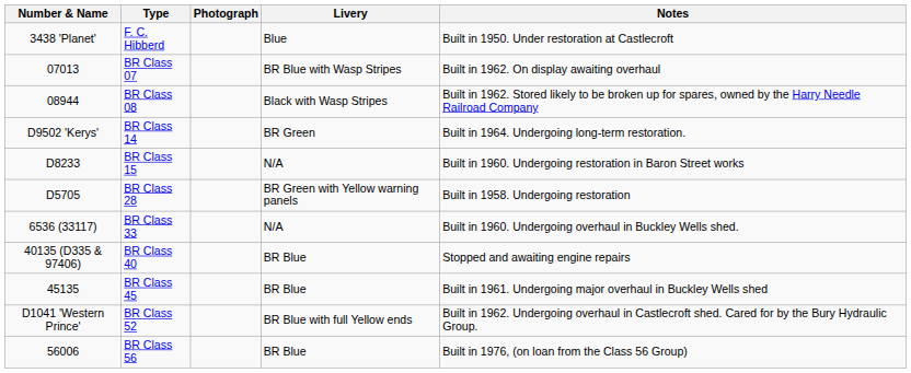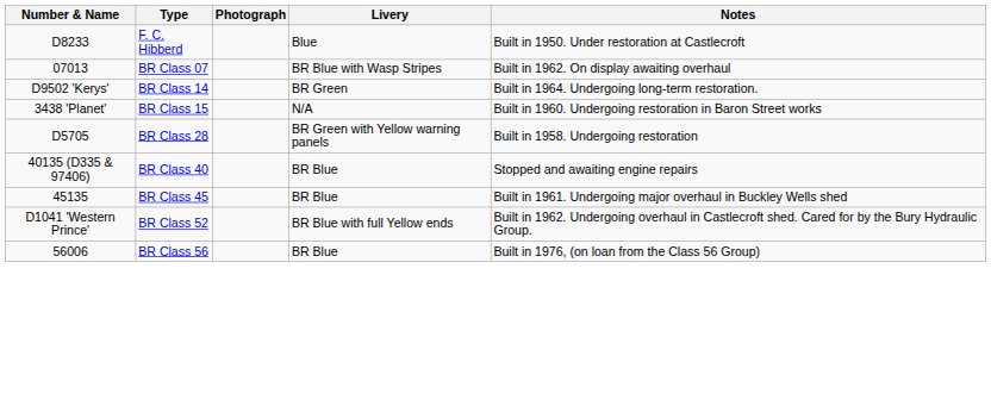 <table class="wikitable">
 <tr>
 <th>Number & Name</th>
 <th>Type</th>
 <th>Photograph</th>
 <th>Livery</th>
 <th>Notes</th>
 </tr>
 <tr>
-<td align="center">3438 'Planet'</td>
+<td align="center">D8233</td>
 <td><a href='#'>F. C. Hibberd</a></td>
 <td></td>
 <td>Blue</td>
 <td>Built in 1950. Under restoration at Castlecroft</td>
 </tr>
 <tr>
 <td align="center">07013</td>
 <td><a href='#'>BR Class 07</a></td>
 <td></td>
 <td>BR Blue with Wasp Stripes</td>
 <td>Built in 1962. On display awaiting overhaul</td>
 </tr>
 <tr>
-<td align="center">08944</td>
-<td><a href='#'>BR Class 08</a></td>
-<td></td>
-<td>Black with Wasp Stripes</td>
-<td>Built in 1962. Stored likely to be broken up for spares, owned by the <a href='#'>Harry Needle Railroad Company</a></td>
-</tr>
-<tr>
 <td align="center">D9502 'Kerys'</td>
 <td><a href='#'>BR Class 14</a></td>
 <td></td>
 <td>BR Green</td>
 <td>Built in 1964. Undergoing long-term restoration.</td>
 </tr>
 <tr>
-<td align="center">D8233</td>
+<td align="center">3438 'Planet'</td>
 <td><a href='#'>BR Class 15</a></td>
 <td></td>
 <td>N/A</td>
 <td>Built in 1960. Undergoing restoration in Baron Street works</td>
 </tr>
 <tr>
 <td align="center">D5705</td>
 <td><a href='#'>BR Class 28</a></td>
 <td></td>
 <td>BR Green with Yellow warning panels</td>
 <td>Built in 1958. Undergoing restoration</td>
-</tr>
-<tr>
-<td align="center">6536 (33117)</td>
-<td><a href='#'>BR Class 33</a></td>
-<td></td>
-<td>N/A</td>
-<td>Built in 1960. Undergoing overhaul in Buckley Wells shed.</td>
 </tr>
 <tr>
 <td align="center">40135 (D335 & 97406)</td>
 <td><a href='#'>BR Class 40</a></td>
 <td></td>
 <td>BR Blue</td>
 <td>Stopped and awaiting engine repairs</td>
 </tr>
 <tr>
 <td align="center">45135</td>
 <td><a href='#'>BR Class 45</a></td>
 <td></td>
 <td>BR Blue</td>
 <td>Built in 1961. Undergoing major overhaul in Buckley Wells shed</td>
 </tr>
 <tr>
 <td align="center">D1041 'Western Prince'</td>
 <td><a href='#'>BR Class 52</a></td>
 <td></td>
 <td>BR Blue with full Yellow ends</td>
 <td>Built in 1962. Undergoing overhaul in Castlecroft shed. Cared for by the Bury Hydraulic Group.</td>
 </tr>
 <tr>
 <td align="center">56006</td>
 <td><a href='#'>BR Class 56</a></td>
 <td></td>
 <td>BR Blue</td>
 <td>Built in 1976, (on loan from the Class 56 Group)</td>
 </tr>
 </table>
